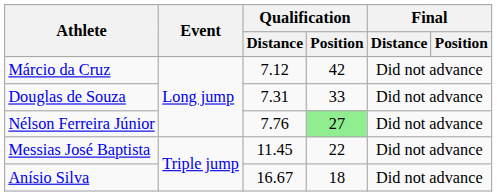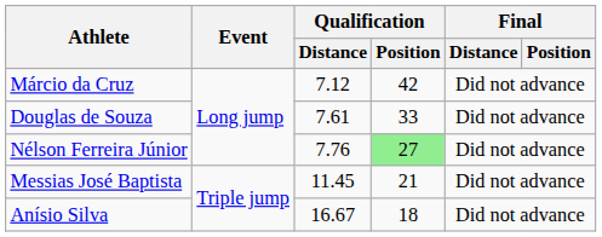 <table class=wikitable style="font-size:90%">
 <tr>
 <th rowspan="2">Athlete</th>
 <th rowspan="2">Event</th>
 <th colspan="2">Qualification</th>
 <th colspan="2">Final</th>
 </tr>
 <tr style="font-size:95%">
 <th>Distance</th>
 <th>Position</th>
 <th>Distance</th>
 <th>Position</th>
 </tr>
 <tr align=center>
 <td align=left><a href='#'>Márcio da Cruz</a></td>
 <td align=left rowspan=3><a href='#'>Long jump</a></td>
 <td>7.12</td>
 <td>42</td>
 <td colspan=2>Did not advance</td>
 </tr>
 <tr align=center>
 <td align=left><a href='#'>Douglas de Souza</a></td>
-<td>7.31</td>
+<td>7.61</td>
 <td>33</td>
 <td colspan=2>Did not advance</td>
 </tr>
 <tr align=center>
 <td align=left><a href='#'>Nélson Ferreira Júnior</a></td>
 <td>7.76</td>
 <td style="background: lightgreen;">27</td>
 <td colspan=2>Did not advance</td>
 </tr>
 <tr align=center>
 <td align=left><a href='#'>Messias José Baptista</a></td>
 <td align=left rowspan=2><a href='#'>Triple jump</a></td>
 <td>11.45</td>
-<td>22</td>
+<td>21</td>
 <td colspan=2>Did not advance</td>
 </tr>
 <tr align=center>
 <td align=left><a href='#'>Anísio Silva</a></td>
 <td>16.67</td>
 <td>18</td>
 <td colspan=2>Did not advance</td>
 </tr>
 </table>
